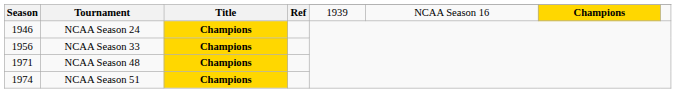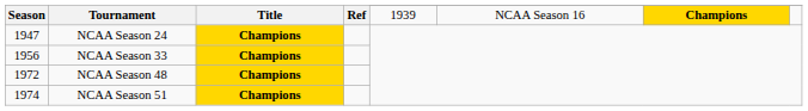 <table class="wikitable sortable" style="text-align:center" width="80%">
 <tr>
 <th style="width:25px;" rowspan="2">Season</th>
 <th style="width:180px;" rowspan="2">Tournament</th>
 <th style="width:180px;" rowspan="2">Title</th>
 <th style="width:25px;" rowspan="2">Ref</th>
 </tr>
 <tr align=center>
 <td>1939</td>
 <td>NCAA Season 16</td>
 <td style="background:gold;"><strong>Champions</strong></td>
 <td></td>
 </tr>
 <tr align=center>
-<td>1946</td>
+<td>1947</td>
 <td>NCAA Season 24</td>
 <td style="background:gold;"><strong>Champions</strong></td>
 <td></td>
 </tr>
 <tr align=center>
 <td>1956</td>
 <td>NCAA Season 33</td>
 <td style="background:gold;"><strong>Champions</strong></td>
 <td></td>
 </tr>
 <tr align=center>
-<td>1971</td>
+<td>1972</td>
 <td>NCAA Season 48</td>
 <td style="background:gold;"><strong>Champions</strong></td>
 <td></td>
 </tr>
 <tr align=center>
 <td>1974</td>
 <td>NCAA Season 51</td>
 <td style="background:gold;"><strong>Champions</strong></td>
 <td></td>
 </tr>
 </table>
